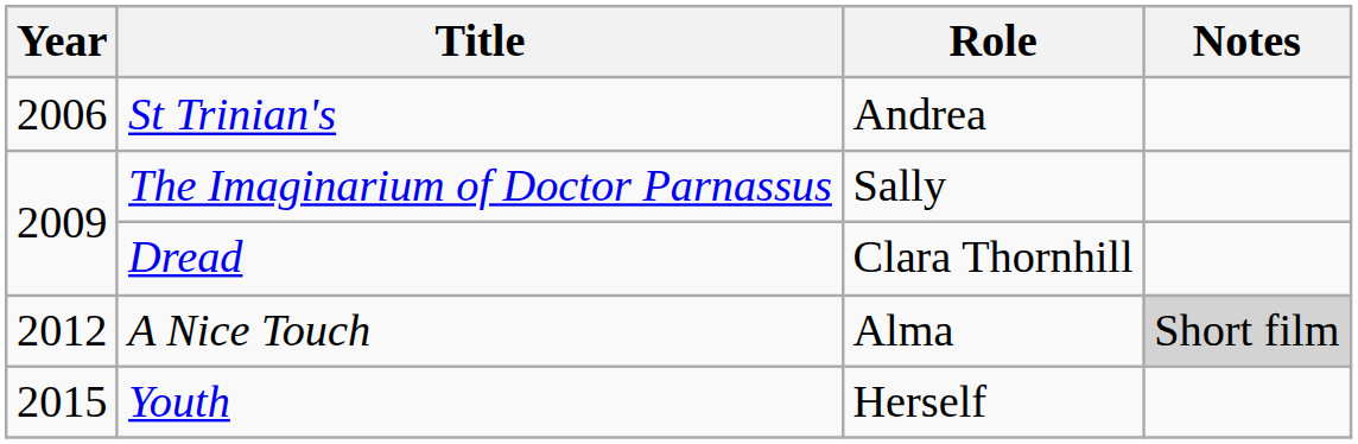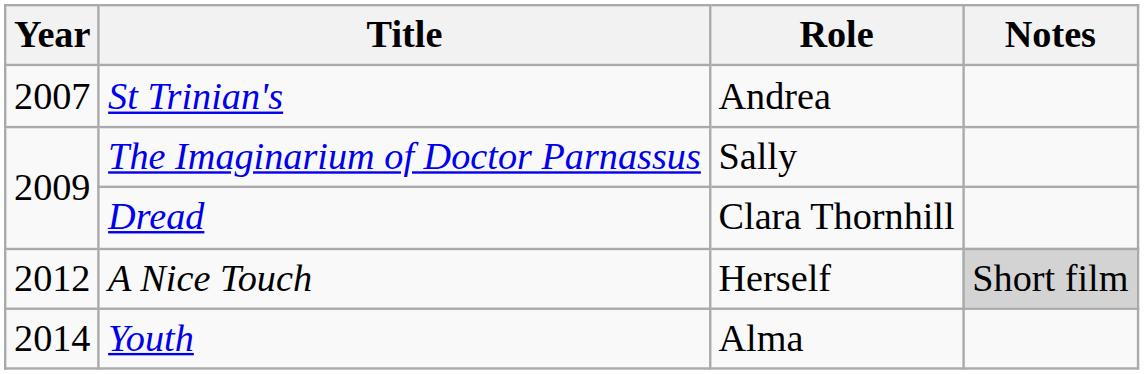 <table class="wikitable sortable">
 <tr>
 <th>Year</th>
 <th>Title</th>
 <th>Role</th>
 <th>Notes</th>
 </tr>
 <tr>
-<td>2006</td>
+<td>2007</td>
 <td><em><a href='#'>St Trinian's</a></em></td>
 <td>Andrea</td>
 <td></td>
 </tr>
 <tr>
 <td rowspan="2">2009</td>
 <td><em><a href='#'>The Imaginarium of Doctor Parnassus</a></em></td>
 <td>Sally</td>
 <td></td>
 </tr>
 <tr>
 <td><em><a href='#'>Dread</a></em></td>
 <td>Clara Thornhill</td>
 <td></td>
 </tr>
 <tr>
 <td>2012</td>
 <td><em>A Nice Touch</em></td>
-<td>Alma</td>
+<td>Herself</td>
 <td style="background: lightgrey;">Short film</td>
 </tr>
 <tr>
-<td>2015</td>
+<td>2014</td>
 <td><em><a href='#'>Youth</a></em></td>
-<td>Herself</td>
+<td>Alma</td>
 <td></td>
 </tr>
 </table>
